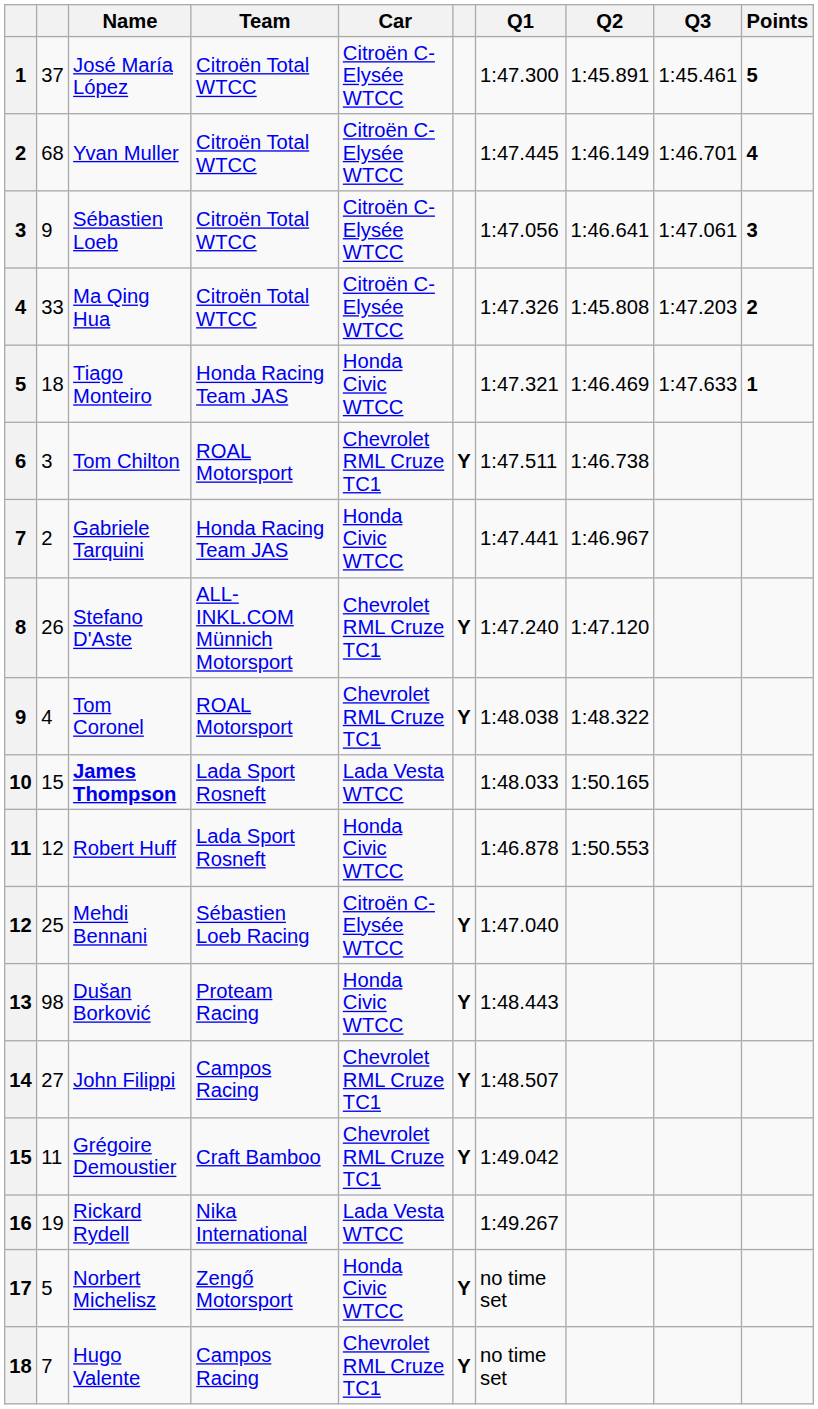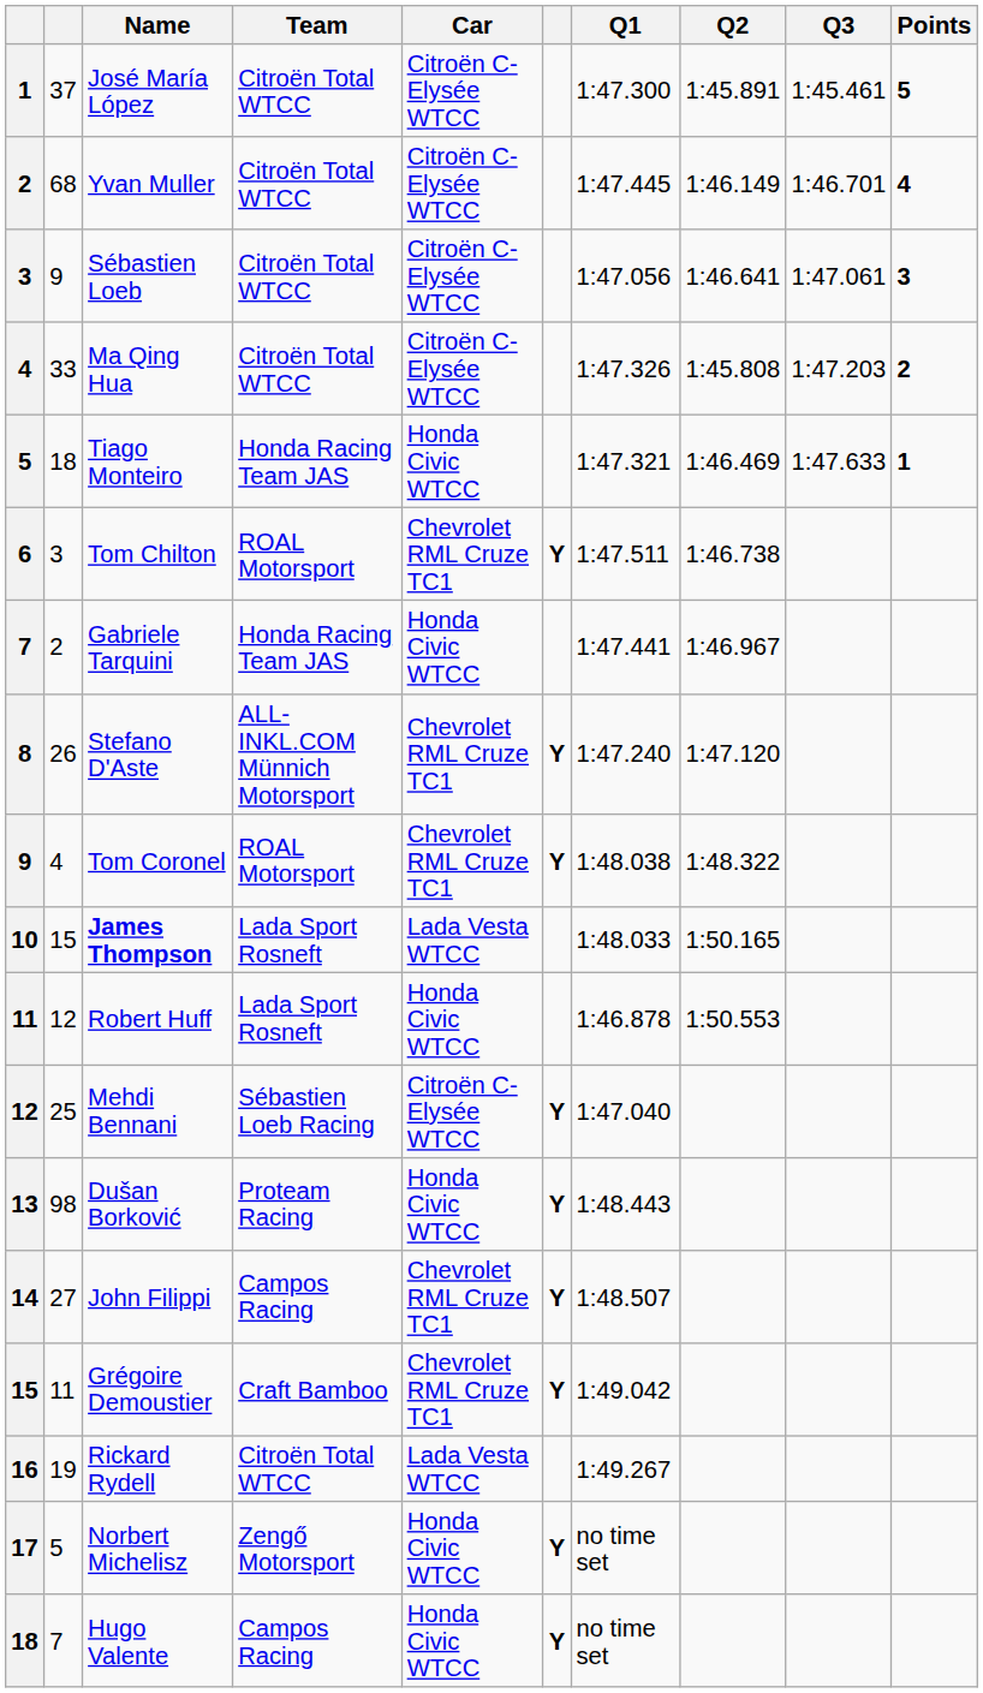 <table class="wikitable sortable" style="font-size: 95%;">
 <tr>
 <th></th>
 <th></th>
 <th>Name</th>
 <th>Team</th>
 <th>Car</th>
 <th></th>
 <th>Q1</th>
 <th>Q2</th>
 <th>Q3</th>
 <th>Points</th>
 </tr>
 <tr>
 <th>1</th>
 <td>37</td>
 <td> <a href='#'>José María López</a></td>
 <td><a href='#'>Citroën Total WTCC</a></td>
 <td><a href='#'>Citroën C-Elysée WTCC</a></td>
 <td></td>
 <td>1:47.300</td>
 <td>1:45.891</td>
 <td>1:45.461</td>
 <td><strong>5</strong></td>
 </tr>
 <tr>
 <th>2</th>
 <td>68</td>
 <td> <a href='#'>Yvan Muller</a></td>
 <td><a href='#'>Citroën Total WTCC</a></td>
 <td><a href='#'>Citroën C-Elysée WTCC</a></td>
 <td></td>
 <td>1:47.445</td>
 <td>1:46.149</td>
 <td>1:46.701</td>
 <td><strong>4</strong></td>
 </tr>
 <tr>
 <th>3</th>
 <td>9</td>
 <td> <a href='#'>Sébastien Loeb</a></td>
 <td><a href='#'>Citroën Total WTCC</a></td>
 <td><a href='#'>Citroën C-Elysée WTCC</a></td>
 <td></td>
 <td>1:47.056</td>
 <td>1:46.641</td>
 <td>1:47.061</td>
 <td><strong>3</strong></td>
 </tr>
 <tr>
 <th>4</th>
 <td>33</td>
 <td> <a href='#'>Ma Qing Hua</a></td>
 <td><a href='#'>Citroën Total WTCC</a></td>
 <td><a href='#'>Citroën C-Elysée WTCC</a></td>
 <td></td>
 <td>1:47.326</td>
 <td>1:45.808</td>
 <td>1:47.203</td>
 <td><strong>2</strong></td>
 </tr>
 <tr>
 <th>5</th>
 <td>18</td>
 <td> <a href='#'>Tiago Monteiro</a></td>
 <td><a href='#'>Honda Racing Team JAS</a></td>
 <td><a href='#'>Honda Civic WTCC</a></td>
 <td></td>
 <td>1:47.321</td>
 <td>1:46.469</td>
 <td>1:47.633</td>
 <td><strong>1</strong></td>
 </tr>
 <tr>
 <th>6</th>
 <td>3</td>
 <td> <a href='#'>Tom Chilton</a></td>
 <td><a href='#'>ROAL Motorsport</a></td>
 <td><a href='#'>Chevrolet RML Cruze TC1</a></td>
 <td align=center><strong><span>Y</span></strong></td>
 <td>1:47.511</td>
 <td>1:46.738</td>
 <td></td>
 <td></td>
 </tr>
 <tr>
 <th>7</th>
 <td>2</td>
 <td> <a href='#'>Gabriele Tarquini</a></td>
 <td><a href='#'>Honda Racing Team JAS</a></td>
 <td><a href='#'>Honda Civic WTCC</a></td>
 <td></td>
 <td>1:47.441</td>
 <td>1:46.967</td>
 <td></td>
 <td></td>
 </tr>
 <tr>
 <th>8</th>
 <td>26</td>
 <td> <a href='#'>Stefano D'Aste</a></td>
 <td><a href='#'>ALL-INKL.COM Münnich Motorsport</a></td>
 <td><a href='#'>Chevrolet RML Cruze TC1</a></td>
 <td align=center><strong><span>Y</span></strong></td>
 <td>1:47.240</td>
 <td>1:47.120</td>
 <td></td>
 <td></td>
 </tr>
 <tr>
 <th>9</th>
 <td>4</td>
 <td> <a href='#'>Tom Coronel</a></td>
 <td><a href='#'>ROAL Motorsport</a></td>
 <td><a href='#'>Chevrolet RML Cruze TC1</a></td>
 <td align=center><strong><span>Y</span></strong></td>
 <td>1:48.038</td>
 <td>1:48.322</td>
 <td></td>
 <td></td>
 </tr>
 <tr>
 <th>10</th>
 <td>15</td>
 <td> <strong><a href='#'>James Thompson</a></strong></td>
 <td><a href='#'>Lada Sport Rosneft</a></td>
 <td><a href='#'>Lada Vesta WTCC</a></td>
 <td></td>
 <td>1:48.033</td>
 <td>1:50.165</td>
 <td></td>
 <td></td>
 </tr>
 <tr>
 <th>11</th>
 <td>12</td>
 <td> <a href='#'>Robert Huff</a></td>
 <td><a href='#'>Lada Sport Rosneft</a></td>
 <td><a href='#'>Honda Civic WTCC</a></td>
 <td></td>
 <td>1:46.878</td>
 <td>1:50.553</td>
 <td></td>
 <td></td>
 </tr>
 <tr>
 <th>12</th>
 <td>25</td>
 <td> <a href='#'>Mehdi Bennani</a></td>
 <td><a href='#'>Sébastien Loeb Racing</a></td>
 <td><a href='#'>Citroën C-Elysée WTCC</a></td>
 <td align=center><strong><span>Y</span></strong></td>
 <td>1:47.040</td>
 <td></td>
 <td></td>
 <td></td>
 </tr>
 <tr>
 <th>13</th>
 <td>98</td>
 <td> <a href='#'>Dušan Borković</a></td>
 <td><a href='#'>Proteam Racing</a></td>
 <td><a href='#'>Honda Civic WTCC</a></td>
 <td align=center><strong><span>Y</span></strong></td>
 <td>1:48.443</td>
 <td></td>
 <td></td>
 <td></td>
 </tr>
 <tr>
 <th>14</th>
 <td>27</td>
 <td> <a href='#'>John Filippi</a></td>
 <td><a href='#'>Campos Racing</a></td>
 <td><a href='#'>Chevrolet RML Cruze TC1</a></td>
 <td align=center><strong><span>Y</span></strong></td>
 <td>1:48.507</td>
 <td></td>
 <td></td>
 <td></td>
 </tr>
 <tr>
 <th>15</th>
 <td>11</td>
 <td> <a href='#'>Grégoire Demoustier</a></td>
 <td><a href='#'>Craft Bamboo</a></td>
 <td><a href='#'>Chevrolet RML Cruze TC1</a></td>
 <td align=center><strong><span>Y</span></strong></td>
 <td>1:49.042</td>
 <td></td>
 <td></td>
 <td></td>
 </tr>
 <tr>
 <th>16</th>
 <td>19</td>
 <td> <a href='#'>Rickard Rydell</a></td>
-<td><a href='#'>Nika International</a></td>
+<td><a href='#'>Citroën Total WTCC</a></td>
 <td><a href='#'>Lada Vesta WTCC</a></td>
 <td></td>
 <td>1:49.267</td>
 <td></td>
 <td></td>
 <td></td>
 </tr>
 <tr>
 <th>17</th>
 <td>5</td>
 <td> <a href='#'>Norbert Michelisz</a></td>
 <td><a href='#'>Zengő Motorsport</a></td>
 <td><a href='#'>Honda Civic WTCC</a></td>
 <td align=center><strong><span>Y</span></strong></td>
 <td>no time set</td>
 <td></td>
 <td></td>
 <td></td>
 </tr>
 <tr>
 <th>18</th>
 <td>7</td>
 <td> <a href='#'>Hugo Valente</a></td>
 <td><a href='#'>Campos Racing</a></td>
-<td><a href='#'>Chevrolet RML Cruze TC1</a></td>
+<td><a href='#'>Honda Civic WTCC</a></td>
 <td align=center><strong><span>Y</span></strong></td>
 <td>no time set</td>
 <td></td>
 <td></td>
 <td></td>
 </tr>
 </table>
